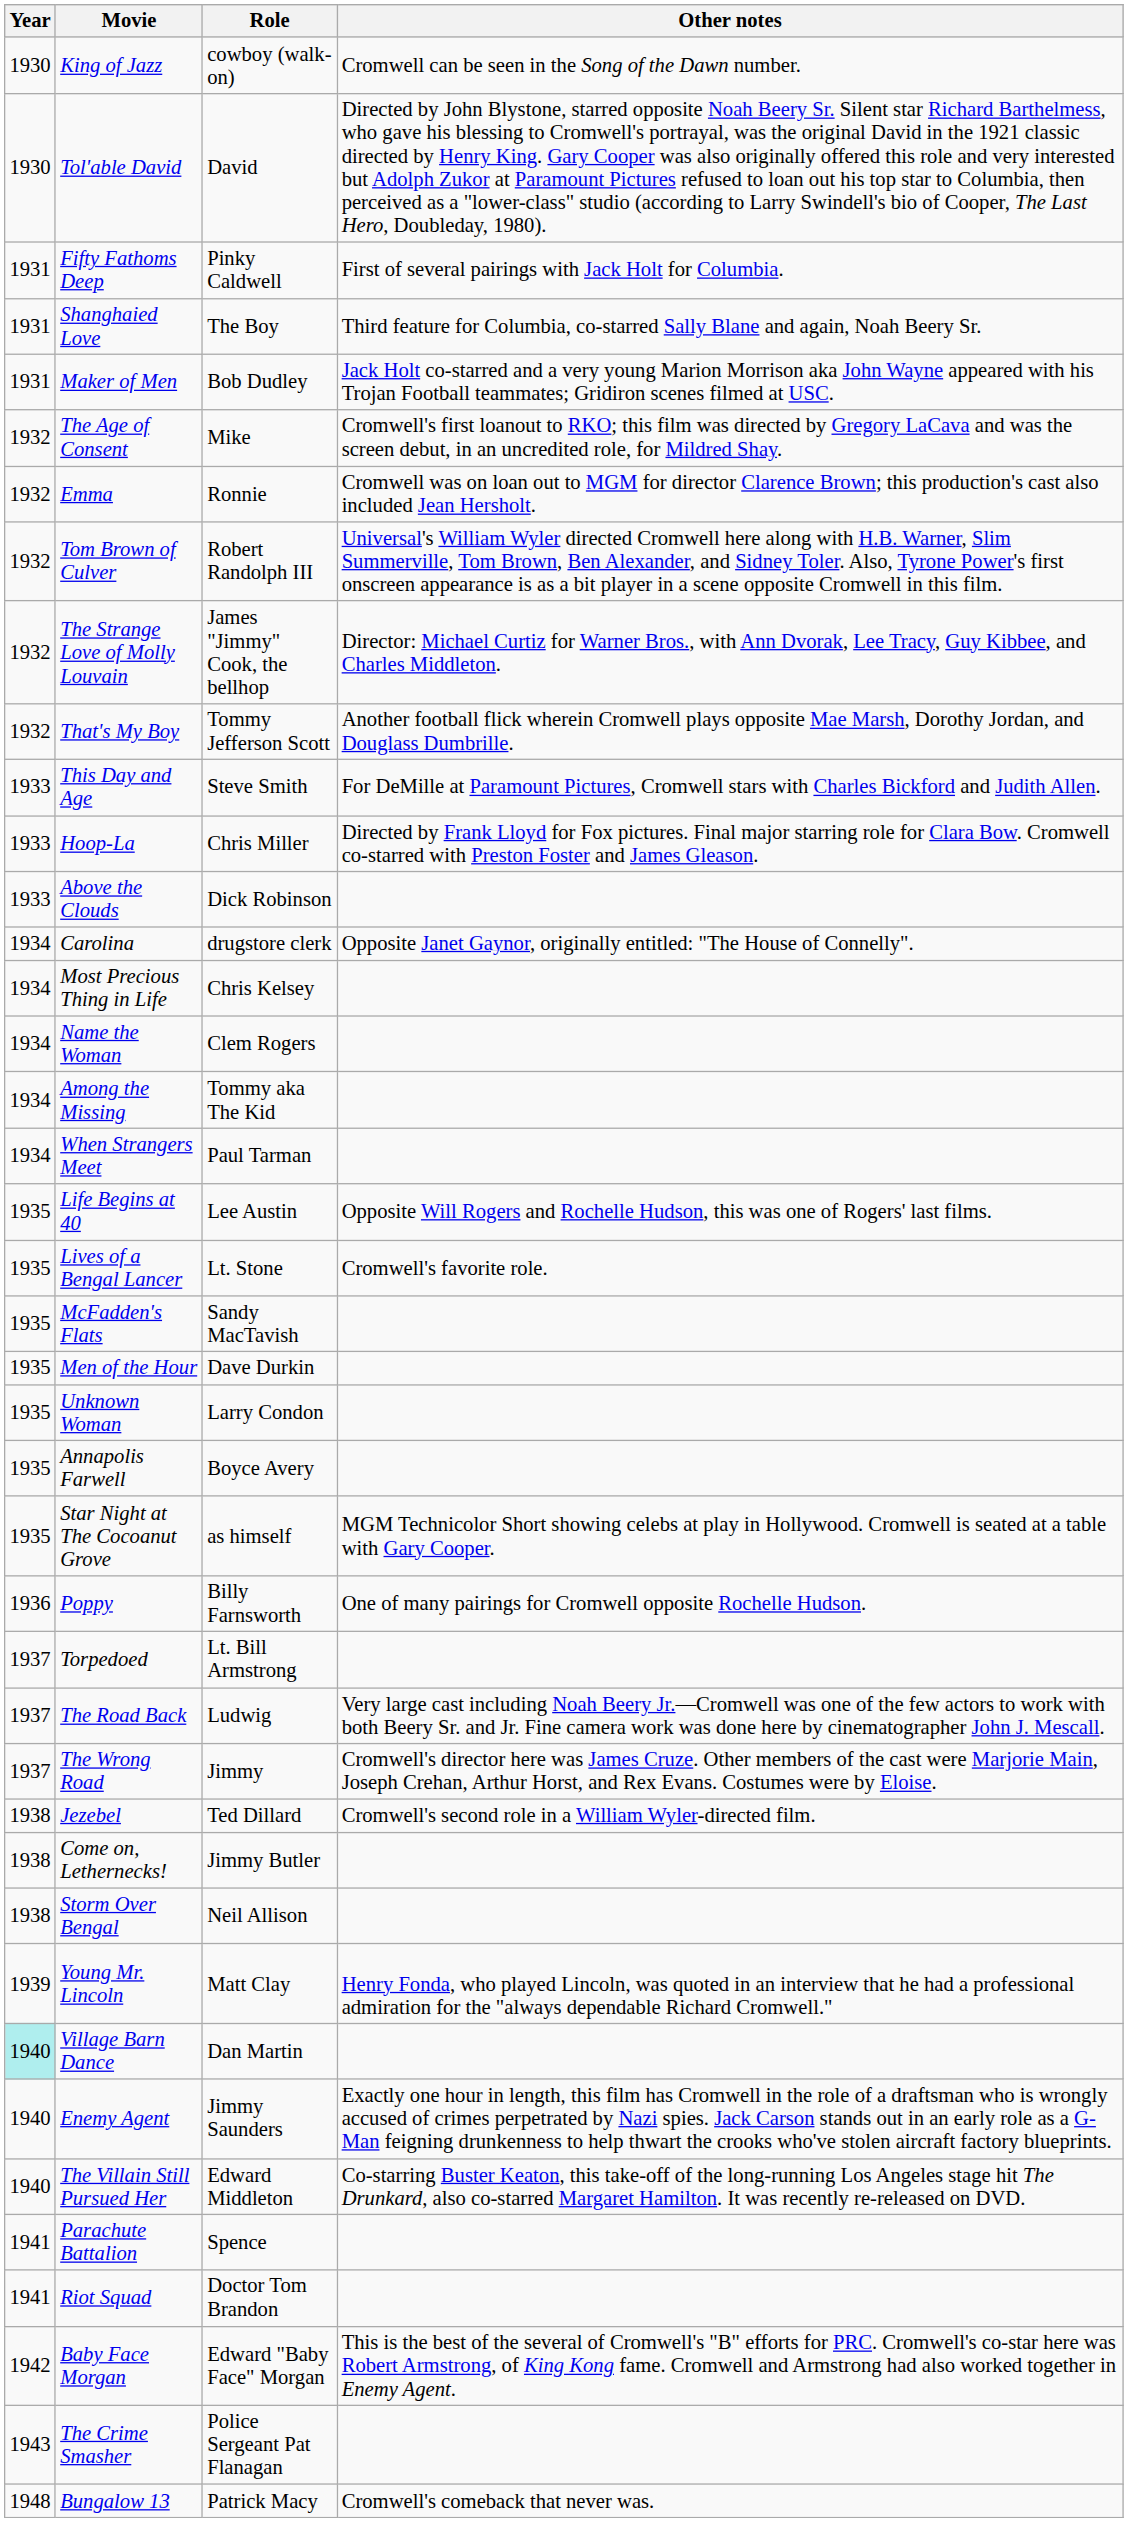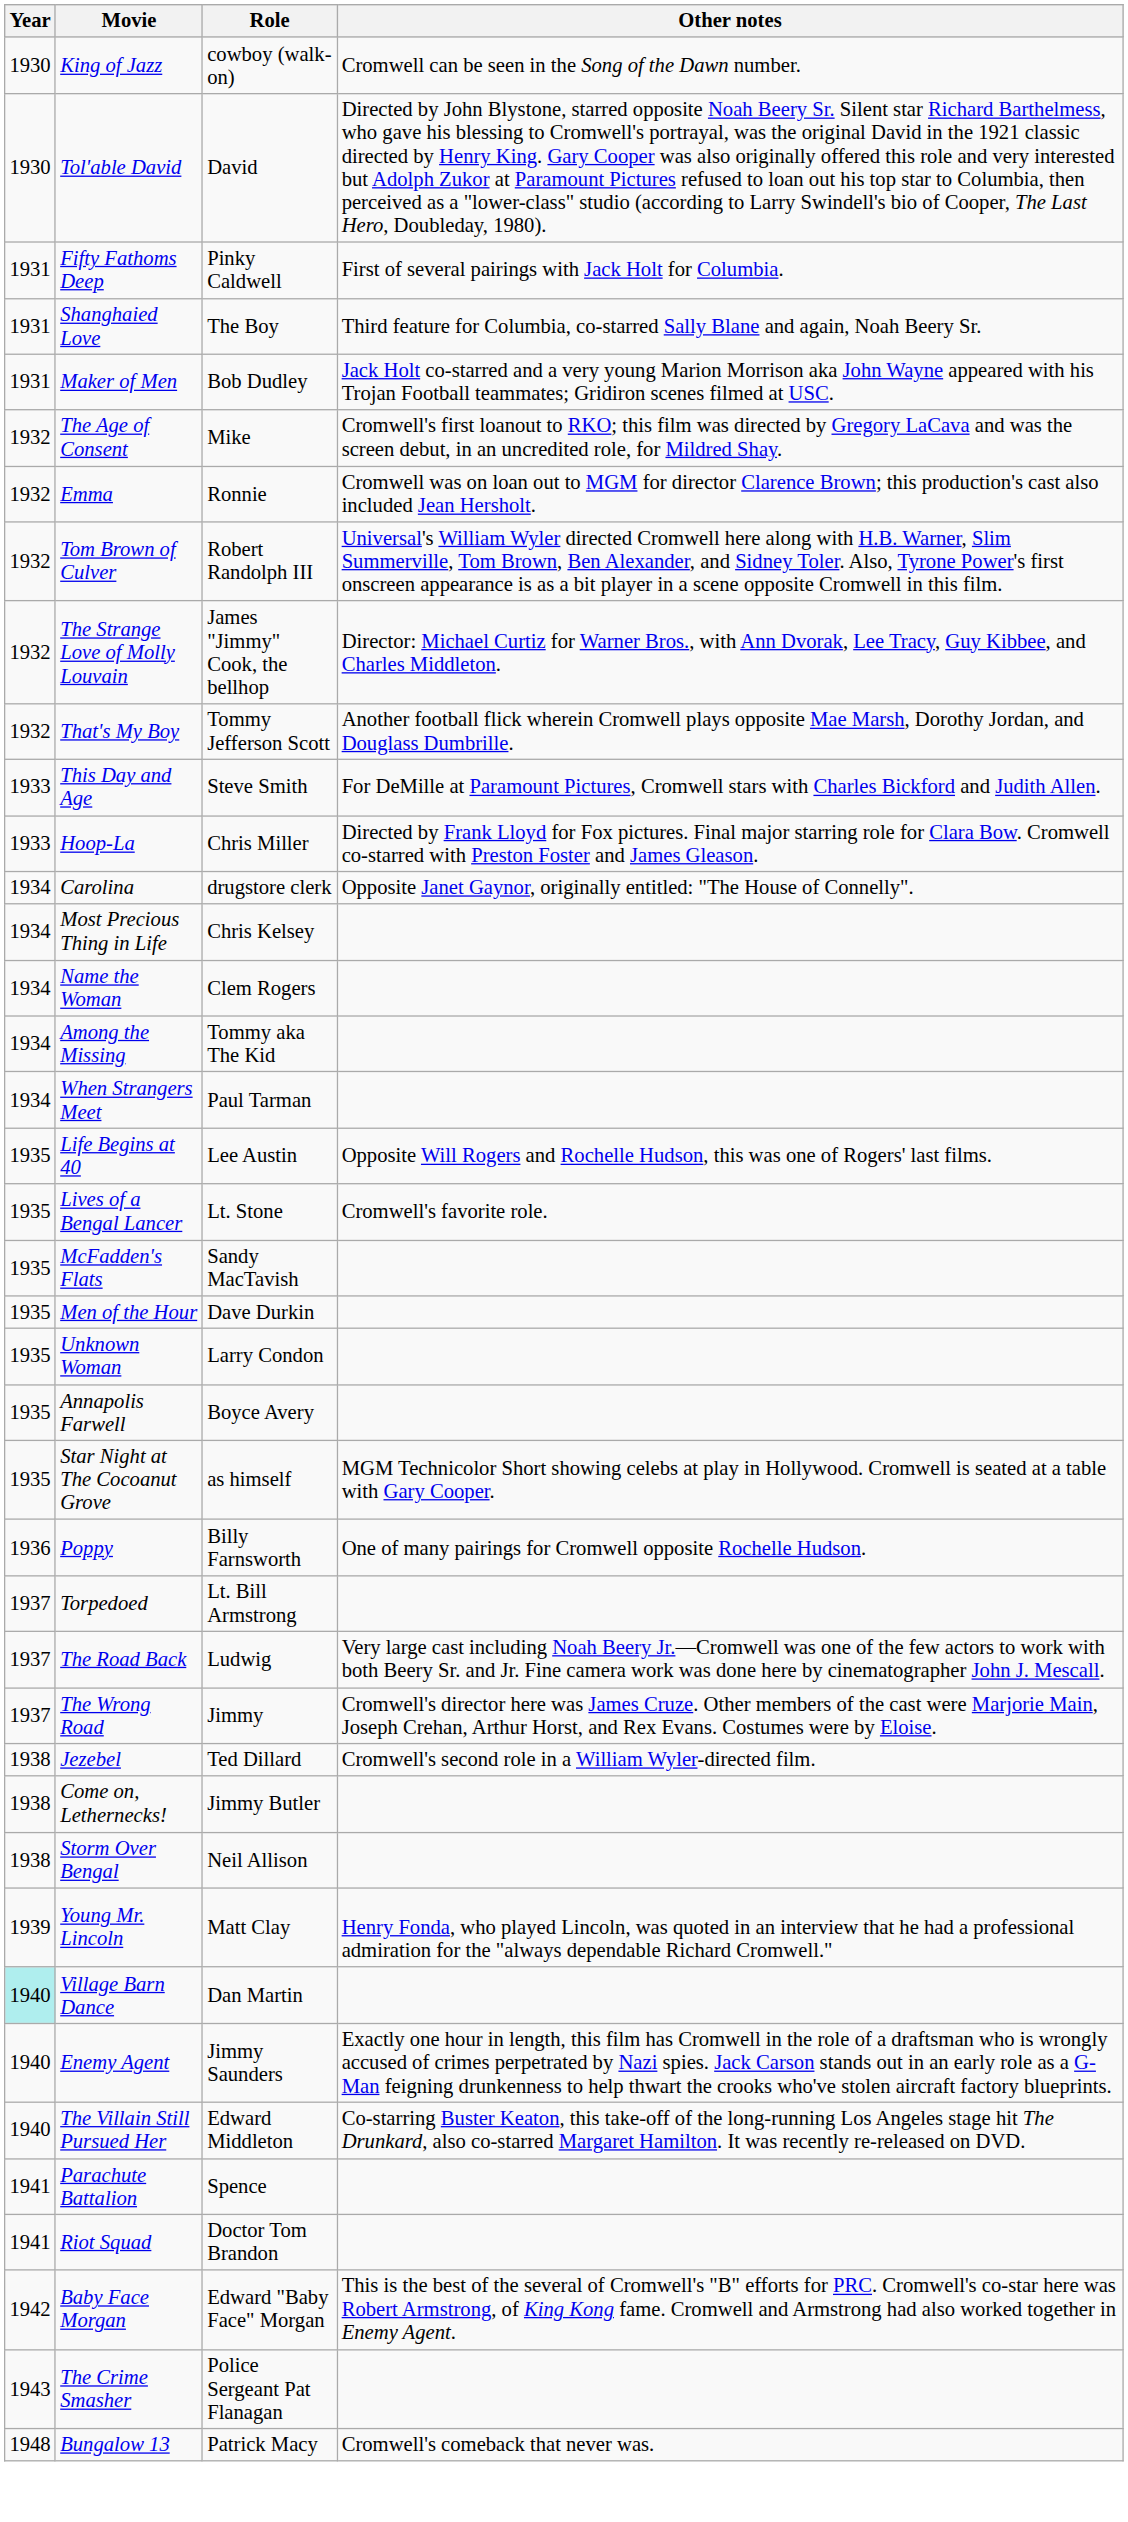 <table class="wikitable">
 <tr style="background:#CCCCCC;">
 <th>Year</th>
 <th>Movie</th>
 <th>Role</th>
 <th>Other notes</th>
 </tr>
 <tr>
 <td>1930</td>
 <td><em><a href='#'>King of Jazz</a></em></td>
 <td>cowboy (walk-on)</td>
 <td>Cromwell can be seen in the <em>Song of the Dawn</em> number.</td>
 </tr>
 <tr>
 <td>1930</td>
 <td><em><a href='#'>Tol'able David</a></em></td>
 <td>David</td>
 <td>Directed by John Blystone, starred opposite <a href='#'>Noah Beery Sr.</a> Silent star <a href='#'>Richard Barthelmess</a>, who gave his blessing to Cromwell's portrayal, was the original David in the 1921 classic directed by <a href='#'>Henry King</a>. <a href='#'>Gary Cooper</a> was also originally offered this role and very interested but <a href='#'>Adolph Zukor</a> at <a href='#'>Paramount Pictures</a> refused to loan out his top star to Columbia, then perceived as a "lower-class" studio (according to Larry Swindell's bio of Cooper, <em>The Last Hero</em>, Doubleday, 1980).</td>
 </tr>
 <tr>
 <td>1931</td>
 <td><em><a href='#'>Fifty Fathoms Deep</a></em></td>
 <td>Pinky Caldwell</td>
 <td>First of several pairings with <a href='#'>Jack Holt</a> for <a href='#'>Columbia</a>.</td>
 </tr>
 <tr>
 <td>1931</td>
 <td><em><a href='#'>Shanghaied Love</a></em></td>
 <td>The Boy</td>
 <td>Third feature for Columbia, co-starred <a href='#'>Sally Blane</a> and again, Noah Beery Sr.</td>
 </tr>
 <tr>
 <td>1931</td>
 <td><em><a href='#'>Maker of Men</a></em></td>
 <td>Bob Dudley</td>
 <td><a href='#'>Jack Holt</a> co-starred and a very young Marion Morrison aka <a href='#'>John Wayne</a> appeared with his Trojan Football teammates; Gridiron scenes filmed at <a href='#'>USC</a>.</td>
 </tr>
 <tr>
 <td>1932</td>
 <td><em><a href='#'>The Age of Consent</a></em></td>
 <td>Mike</td>
 <td>Cromwell's first loanout to <a href='#'>RKO</a>; this film was directed by <a href='#'>Gregory LaCava</a> and was the screen debut, in an uncredited role, for <a href='#'>Mildred Shay</a>.</td>
 </tr>
 <tr>
 <td>1932</td>
 <td><em><a href='#'>Emma</a></em></td>
 <td>Ronnie</td>
 <td>Cromwell was on loan out to <a href='#'>MGM</a> for director <a href='#'>Clarence Brown</a>; this production's cast also included <a href='#'>Jean Hersholt</a>.</td>
 </tr>
 <tr>
 <td>1932</td>
 <td><em><a href='#'>Tom Brown of Culver</a></em></td>
 <td>Robert Randolph III</td>
 <td><a href='#'>Universal</a>'s <a href='#'>William Wyler</a> directed Cromwell here along with <a href='#'>H.B. Warner</a>, <a href='#'>Slim Summerville</a>, <a href='#'>Tom Brown</a>, <a href='#'>Ben Alexander</a>, and <a href='#'>Sidney Toler</a>. Also, <a href='#'>Tyrone Power</a>'s first onscreen appearance is as a bit player in a scene opposite Cromwell in this film.</td>
 </tr>
 <tr>
 <td>1932</td>
 <td><em><a href='#'>The Strange Love of Molly Louvain</a></em></td>
 <td>James "Jimmy" Cook, the bellhop</td>
 <td>Director: <a href='#'>Michael Curtiz</a> for <a href='#'>Warner Bros.</a>, with <a href='#'>Ann Dvorak</a>, <a href='#'>Lee Tracy</a>, <a href='#'>Guy Kibbee</a>, and <a href='#'>Charles Middleton</a>.</td>
 </tr>
 <tr>
 <td>1932</td>
 <td><em><a href='#'>That's My Boy</a></em></td>
 <td>Tommy Jefferson Scott</td>
 <td>Another football flick wherein Cromwell plays opposite <a href='#'>Mae Marsh</a>, Dorothy Jordan, and <a href='#'>Douglass Dumbrille</a>.</td>
 </tr>
 <tr>
 <td>1933</td>
 <td><em><a href='#'>This Day and Age</a></em></td>
 <td>Steve Smith</td>
 <td>For DeMille at <a href='#'>Paramount Pictures</a>, Cromwell stars with <a href='#'>Charles Bickford</a> and <a href='#'>Judith Allen</a>.</td>
 </tr>
 <tr>
 <td>1933</td>
 <td><em><a href='#'>Hoop-La</a></em></td>
 <td>Chris Miller</td>
 <td>Directed by <a href='#'>Frank Lloyd</a> for Fox pictures. Final major starring role for <a href='#'>Clara Bow</a>. Cromwell co-starred with <a href='#'>Preston Foster</a> and <a href='#'>James Gleason</a>.</td>
-</tr>
-<tr>
-<td>1933</td>
-<td><em><a href='#'>Above the Clouds</a></em></td>
-<td>Dick Robinson</td>
-<td></td>
 </tr>
 <tr>
 <td>1934</td>
 <td><em>Carolina</em></td>
 <td>drugstore clerk</td>
 <td>Opposite <a href='#'>Janet Gaynor</a>, originally entitled: "The House of Connelly".</td>
 </tr>
 <tr>
 <td>1934</td>
 <td><em>Most Precious Thing in Life</em></td>
 <td>Chris Kelsey</td>
 <td></td>
 </tr>
 <tr>
 <td>1934</td>
 <td><em><a href='#'>Name the Woman</a></em></td>
 <td>Clem Rogers</td>
 <td></td>
 </tr>
 <tr>
 <td>1934</td>
 <td><em><a href='#'>Among the Missing</a></em></td>
 <td>Tommy aka The Kid</td>
 <td></td>
 </tr>
 <tr>
 <td>1934</td>
 <td><em><a href='#'>When Strangers Meet</a></em></td>
 <td>Paul Tarman</td>
 <td></td>
 </tr>
 <tr>
 <td>1935</td>
 <td><em><a href='#'>Life Begins at 40</a></em></td>
 <td>Lee Austin</td>
 <td>Opposite <a href='#'>Will Rogers</a> and <a href='#'>Rochelle Hudson</a>, this was one of Rogers' last films.</td>
 </tr>
 <tr>
 <td>1935</td>
 <td><em><a href='#'>Lives of a Bengal Lancer</a></em></td>
 <td>Lt. Stone</td>
 <td>Cromwell's favorite role.</td>
 </tr>
 <tr>
 <td>1935</td>
 <td><em><a href='#'>McFadden's Flats</a></em></td>
 <td>Sandy MacTavish</td>
 <td></td>
 </tr>
 <tr>
 <td>1935</td>
 <td><em><a href='#'>Men of the Hour</a></em></td>
 <td>Dave Durkin</td>
 <td></td>
 </tr>
 <tr>
 <td>1935</td>
 <td><em><a href='#'>Unknown Woman</a></em></td>
 <td>Larry Condon</td>
 <td></td>
 </tr>
 <tr>
 <td>1935</td>
 <td><em>Annapolis Farwell</em></td>
 <td>Boyce Avery</td>
 <td></td>
 </tr>
 <tr>
 <td>1935</td>
 <td><em>Star Night at The Cocoanut Grove</em></td>
 <td>as himself</td>
 <td>MGM Technicolor Short showing celebs at play in Hollywood. Cromwell is seated at a table with <a href='#'>Gary Cooper</a>.</td>
 </tr>
 <tr>
 <td>1936</td>
 <td><em><a href='#'>Poppy</a></em></td>
 <td>Billy Farnsworth</td>
 <td>One of many pairings for Cromwell opposite <a href='#'>Rochelle Hudson</a>.</td>
 </tr>
 <tr>
 <td>1937</td>
 <td><em>Torpedoed</em></td>
 <td>Lt. Bill Armstrong</td>
 <td></td>
 </tr>
 <tr>
 <td>1937</td>
 <td><em><a href='#'>The Road Back</a></em></td>
 <td>Ludwig</td>
 <td>Very large cast including <a href='#'>Noah Beery Jr.</a>—Cromwell was one of the few actors to work with both Beery Sr. and Jr. Fine camera work was done here by cinematographer <a href='#'>John J. Mescall</a>.</td>
 </tr>
 <tr>
 <td>1937</td>
 <td><em><a href='#'>The Wrong Road</a></em></td>
 <td>Jimmy</td>
 <td>Cromwell's director here was <a href='#'>James Cruze</a>. Other members of the cast were <a href='#'>Marjorie Main</a>, Joseph Crehan, Arthur Horst, and Rex Evans. Costumes were by <a href='#'>Eloise</a>.</td>
 </tr>
 <tr>
 <td>1938</td>
 <td><em><a href='#'>Jezebel</a></em></td>
 <td>Ted Dillard</td>
 <td>Cromwell's second role in a <a href='#'>William Wyler</a>-directed film.</td>
 </tr>
 <tr>
 <td>1938</td>
 <td><em>Come on, Lethernecks!</em></td>
 <td>Jimmy Butler</td>
 <td></td>
 </tr>
 <tr>
 <td>1938</td>
 <td><em><a href='#'>Storm Over Bengal</a></em></td>
 <td>Neil Allison</td>
 <td></td>
 </tr>
 <tr>
 <td>1939</td>
 <td><em><a href='#'>Young Mr. Lincoln</a></em></td>
 <td>Matt Clay</td>
 <td><br><a href='#'>Henry Fonda</a>, who played Lincoln, was quoted in an interview that he had a professional admiration for the "always dependable Richard Cromwell."</td>
 </tr>
 <tr>
 <td style="background: paleturquoise;">1940</td>
 <td><em><a href='#'>Village Barn Dance</a></em></td>
 <td>Dan Martin</td>
 <td></td>
 </tr>
 <tr>
 <td>1940</td>
 <td><em><a href='#'>Enemy Agent</a></em></td>
 <td>Jimmy Saunders</td>
 <td>Exactly one hour in length, this film has Cromwell in the role of a draftsman who is wrongly accused of crimes perpetrated by <a href='#'>Nazi</a> spies. <a href='#'>Jack Carson</a> stands out in an early role as a <a href='#'>G-Man</a> feigning drunkenness to help thwart the crooks who've stolen aircraft factory blueprints.</td>
 </tr>
 <tr>
 <td>1940</td>
 <td><em><a href='#'>The Villain Still Pursued Her</a></em></td>
 <td>Edward Middleton</td>
 <td>Co-starring <a href='#'>Buster Keaton</a>, this take-off of the long-running Los Angeles stage hit <em>The Drunkard</em>, also co-starred <a href='#'>Margaret Hamilton</a>. It was recently re-released on DVD.</td>
 </tr>
 <tr>
 <td>1941</td>
 <td><em><a href='#'>Parachute Battalion</a></em></td>
 <td>Spence</td>
 <td></td>
 </tr>
 <tr>
 <td>1941</td>
 <td><em><a href='#'>Riot Squad</a></em></td>
 <td>Doctor Tom Brandon</td>
 <td></td>
 </tr>
 <tr>
 <td>1942</td>
 <td><em><a href='#'>Baby Face Morgan</a></em></td>
 <td>Edward "Baby Face" Morgan</td>
 <td>This is the best of the several of Cromwell's "B" efforts for <a href='#'>PRC</a>. Cromwell's co-star here was <a href='#'>Robert Armstrong</a>, of <em><a href='#'>King Kong</a></em> fame. Cromwell and Armstrong had also worked together in <em>Enemy Agent</em>.</td>
 </tr>
 <tr>
 <td>1943</td>
 <td><em><a href='#'>The Crime Smasher</a></em></td>
 <td>Police Sergeant Pat Flanagan</td>
 </tr>
 <tr>
 <td>1948</td>
 <td><em><a href='#'>Bungalow 13</a></em></td>
 <td>Patrick Macy</td>
 <td>Cromwell's comeback that never was.</td>
 </tr>
 </table>
